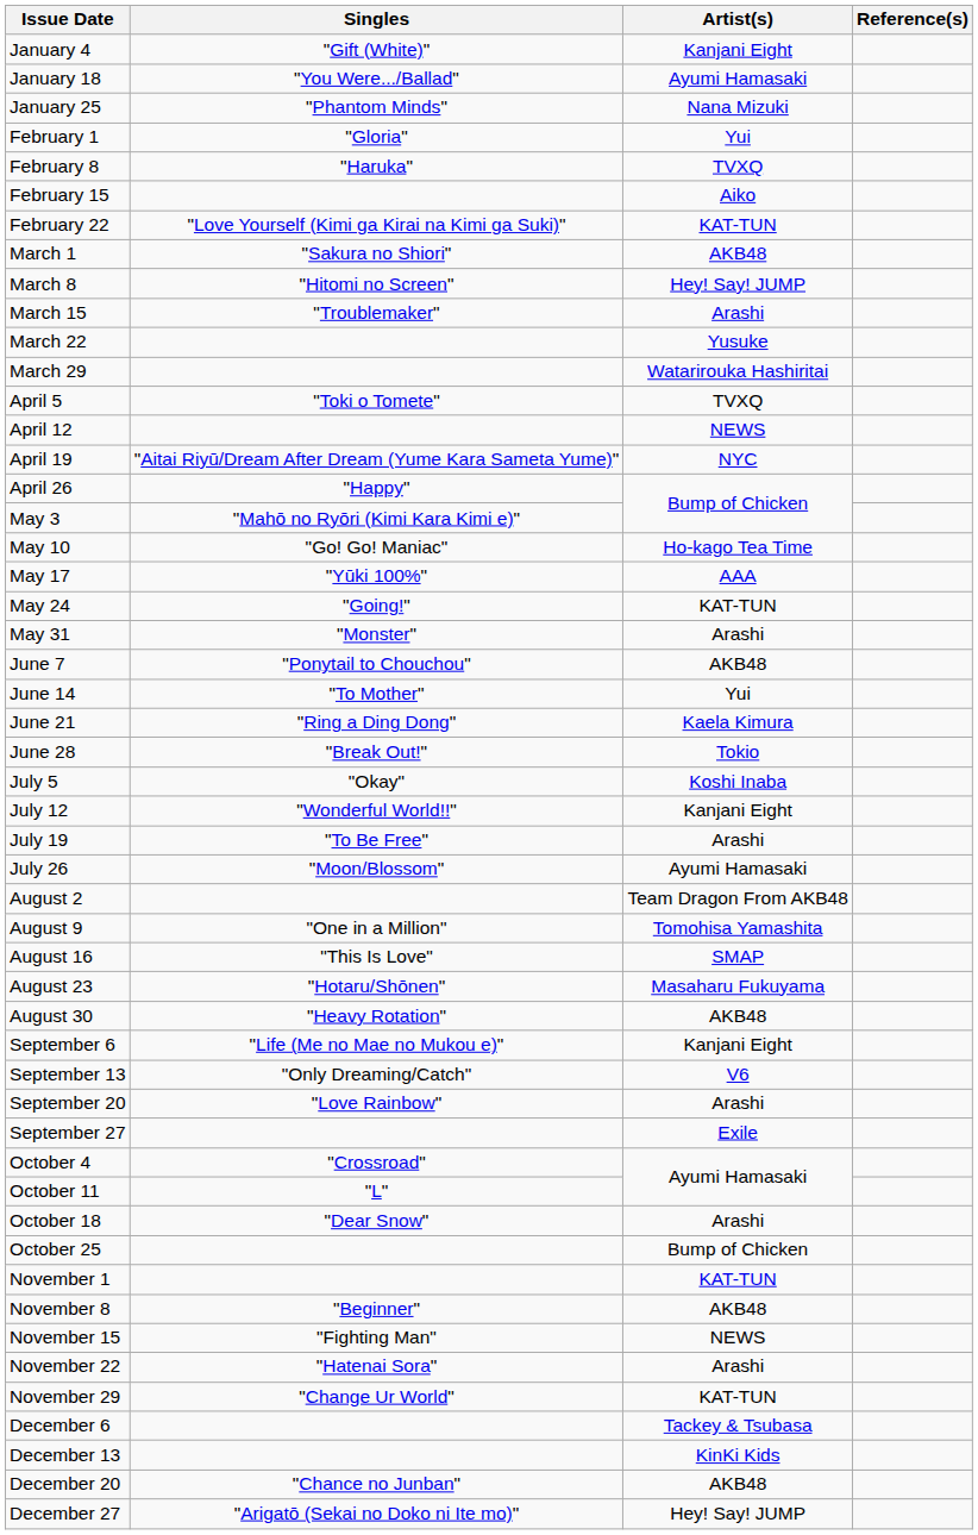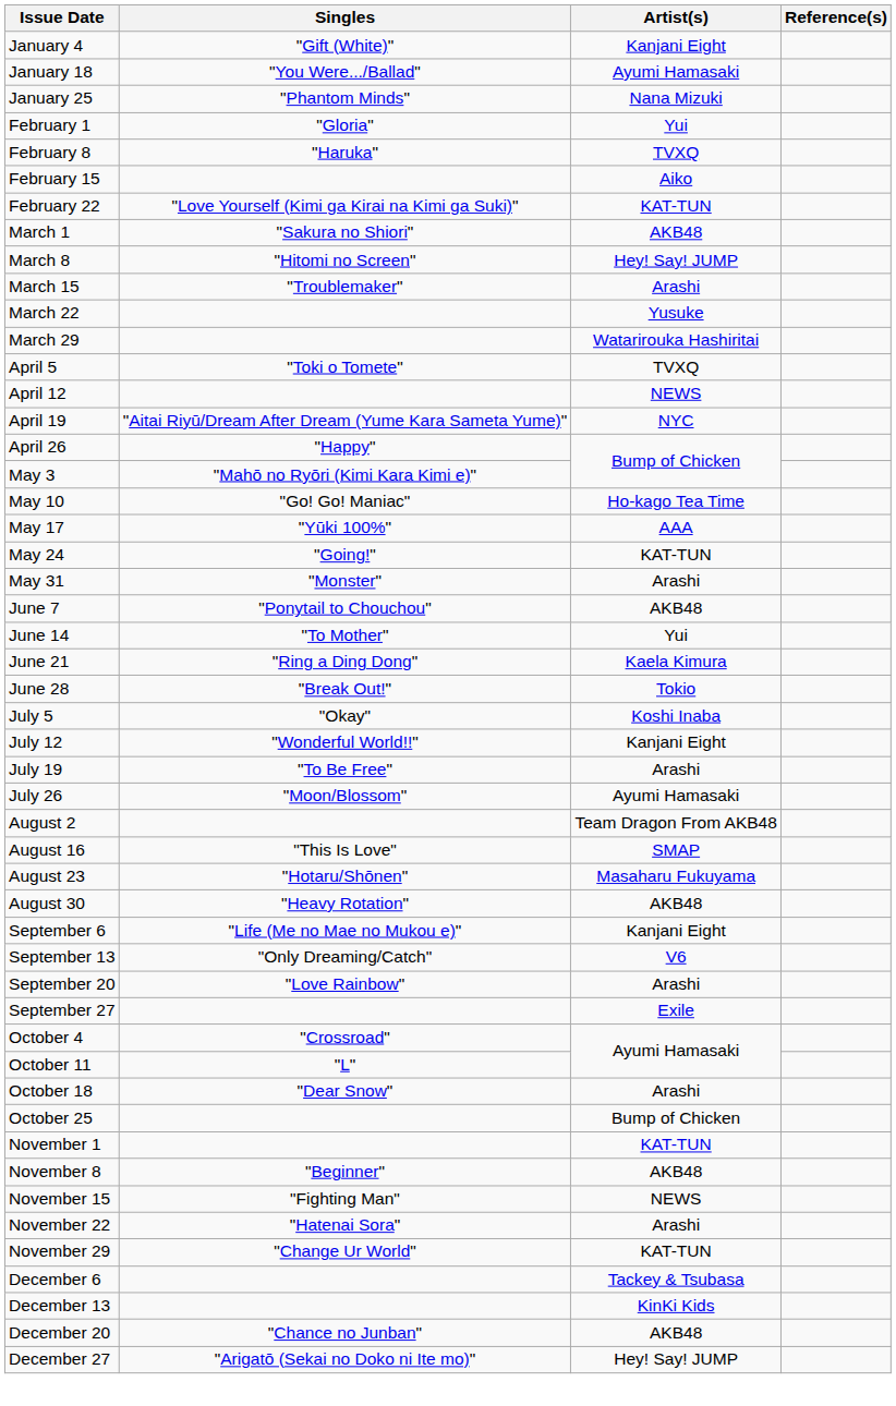 <table class="wikitable">
 <tr>
 <th style="text-align: center;">Issue Date</th>
 <th style="text-align: center;">Singles</th>
 <th style="text-align: center;">Artist(s)</th>
 <th style="text-align: center;">Reference(s)</th>
 </tr>
 <tr>
 <td>January 4</td>
 <td style="text-align: center;">"<a href='#'>Gift (White)</a>"</td>
 <td style="text-align: center;"><a href='#'>Kanjani Eight</a></td>
 <td style="text-align: center;"></td>
 </tr>
 <tr>
 <td>January 18</td>
 <td style="text-align: center;">"<a href='#'>You Were.../Ballad</a>"</td>
 <td style="text-align: center;"><a href='#'>Ayumi Hamasaki</a></td>
 <td style="text-align: center;"></td>
 </tr>
 <tr>
 <td>January 25</td>
 <td style="text-align: center;">"<a href='#'>Phantom Minds</a>"</td>
 <td style="text-align: center;"><a href='#'>Nana Mizuki</a></td>
 <td style="text-align: center;"></td>
 </tr>
 <tr>
 <td>February 1</td>
 <td style="text-align: center;">"<a href='#'>Gloria</a>"</td>
 <td style="text-align: center;"><a href='#'>Yui</a></td>
 <td style="text-align: center;"></td>
 </tr>
 <tr>
 <td>February 8</td>
 <td style="text-align: center;">"<a href='#'>Haruka</a>"</td>
 <td style="text-align: center;"><a href='#'>TVXQ</a></td>
 <td style="text-align: center;"></td>
 </tr>
 <tr>
 <td>February 15</td>
 <td style="text-align: center;"></td>
 <td style="text-align: center;"><a href='#'>Aiko</a></td>
 <td style="text-align: center;"></td>
 </tr>
 <tr>
 <td>February 22</td>
 <td style="text-align: center;">"<a href='#'>Love Yourself (Kimi ga Kirai na Kimi ga Suki)</a>"</td>
 <td style="text-align: center;"><a href='#'>KAT-TUN</a></td>
 <td style="text-align: center;"></td>
 </tr>
 <tr>
 <td>March 1</td>
 <td style="text-align: center;">"<a href='#'>Sakura no Shiori</a>"</td>
 <td style="text-align: center;"><a href='#'>AKB48</a></td>
 <td style="text-align: center;"></td>
 </tr>
 <tr>
 <td>March 8</td>
 <td style="text-align: center;">"<a href='#'>Hitomi no Screen</a>"</td>
 <td style="text-align: center;"><a href='#'>Hey! Say! JUMP</a></td>
 <td style="text-align: center;"></td>
 </tr>
 <tr>
 <td>March 15</td>
 <td style="text-align: center;">"<a href='#'>Troublemaker</a>"</td>
 <td style="text-align: center;"><a href='#'>Arashi</a></td>
 <td style="text-align: center;"></td>
 </tr>
 <tr>
 <td>March 22</td>
 <td style="text-align: center;"></td>
 <td style="text-align: center;"><a href='#'>Yusuke</a></td>
 <td style="text-align: center;"></td>
 </tr>
 <tr>
 <td>March 29</td>
 <td style="text-align: center;"></td>
 <td style="text-align: center;"><a href='#'>Watarirouka Hashiritai</a></td>
 <td style="text-align: center;"></td>
 </tr>
 <tr>
 <td>April 5</td>
 <td style="text-align: center;">"<a href='#'>Toki o Tomete</a>"</td>
 <td style="text-align: center;">TVXQ</td>
 <td style="text-align: center;"></td>
 </tr>
 <tr>
 <td>April 12</td>
 <td style="text-align: center;"></td>
 <td style="text-align: center;"><a href='#'>NEWS</a></td>
 <td style="text-align: center;"></td>
 </tr>
 <tr>
 <td>April 19</td>
 <td style="text-align: center;">"<a href='#'>Aitai Riyū/Dream After Dream (Yume Kara Sameta Yume)</a>"</td>
 <td style="text-align: center;"><a href='#'>NYC</a></td>
 <td style="text-align: center;"></td>
 </tr>
 <tr>
 <td>April 26</td>
 <td style="text-align: center;">"<a href='#'>Happy</a>"</td>
 <td style="text-align: center;" rowspan="2"><a href='#'>Bump of Chicken</a></td>
 <td style="text-align: center;"></td>
 </tr>
 <tr>
 <td>May 3</td>
 <td style="text-align: center;">"<a href='#'>Mahō no Ryōri (Kimi Kara Kimi e)</a>"</td>
 <td style="text-align: center;"></td>
 </tr>
 <tr>
 <td>May 10</td>
 <td style="text-align: center;">"Go! Go! Maniac"</td>
 <td style="text-align: center;"><a href='#'>Ho-kago Tea Time</a></td>
 <td style="text-align: center;"></td>
 </tr>
 <tr>
 <td>May 17</td>
 <td style="text-align: center;">"<a href='#'>Yūki 100%</a>"</td>
 <td style="text-align: center;"><a href='#'>AAA</a></td>
 <td style="text-align: center;"></td>
 </tr>
 <tr>
 <td>May 24</td>
 <td style="text-align: center;">"<a href='#'>Going!</a>"</td>
 <td style="text-align: center;">KAT-TUN</td>
 <td style="text-align: center;"></td>
 </tr>
 <tr>
 <td>May 31</td>
 <td style="text-align: center;">"<a href='#'>Monster</a>"</td>
 <td style="text-align: center;">Arashi</td>
 <td style="text-align: center;"></td>
 </tr>
 <tr>
 <td>June 7</td>
 <td style="text-align: center;">"<a href='#'>Ponytail to Chouchou</a>"</td>
 <td style="text-align: center;">AKB48</td>
 <td style="text-align: center;"></td>
 </tr>
 <tr>
 <td>June 14</td>
 <td style="text-align: center;">"<a href='#'>To Mother</a>"</td>
 <td style="text-align: center;">Yui</td>
 <td style="text-align: center;"></td>
 </tr>
 <tr>
 <td>June 21</td>
 <td style="text-align: center;">"<a href='#'>Ring a Ding Dong</a>"</td>
 <td style="text-align: center;"><a href='#'>Kaela Kimura</a></td>
 <td style="text-align: center;"></td>
 </tr>
 <tr>
 <td>June 28</td>
 <td style="text-align: center;">"<a href='#'>Break Out!</a>"</td>
 <td style="text-align: center;"><a href='#'>Tokio</a></td>
 <td style="text-align: center;"></td>
 </tr>
 <tr>
 <td>July 5</td>
 <td style="text-align: center;">"Okay"</td>
 <td style="text-align: center;"><a href='#'>Koshi Inaba</a></td>
 <td style="text-align: center;"></td>
 </tr>
 <tr>
 <td>July 12</td>
 <td style="text-align: center;">"<a href='#'>Wonderful World!!</a>"</td>
 <td style="text-align: center;">Kanjani Eight</td>
 <td style="text-align: center;"></td>
 </tr>
 <tr>
 <td>July 19</td>
 <td style="text-align: center;">"<a href='#'>To Be Free</a>"</td>
 <td style="text-align: center;">Arashi</td>
 <td style="text-align: center;"></td>
 </tr>
 <tr>
 <td>July 26</td>
 <td style="text-align: center;">"<a href='#'>Moon/Blossom</a>"</td>
 <td style="text-align: center;">Ayumi Hamasaki</td>
 <td style="text-align: center;"></td>
 </tr>
 <tr>
 <td>August 2</td>
 <td style="text-align: center;"></td>
 <td style="text-align: center;">Team Dragon From AKB48</td>
 <td style="text-align: center;"></td>
 </tr>
 <tr>
-<td>August 9</td>
-<td style="text-align: center;">"One in a Million"</td>
-<td style="text-align: center;"><a href='#'>Tomohisa Yamashita</a></td>
-<td style="text-align: center;"></td>
-</tr>
-<tr>
 <td>August 16</td>
 <td style="text-align: center;">"This Is Love"</td>
 <td style="text-align: center;"><a href='#'>SMAP</a></td>
 <td style="text-align: center;"></td>
 </tr>
 <tr>
 <td>August 23</td>
 <td style="text-align: center;">"<a href='#'>Hotaru/Shōnen</a>"</td>
 <td style="text-align: center;"><a href='#'>Masaharu Fukuyama</a></td>
 <td style="text-align: center;"></td>
 </tr>
 <tr>
 <td>August 30</td>
 <td style="text-align: center;">"<a href='#'>Heavy Rotation</a>"</td>
 <td style="text-align: center;">AKB48</td>
 <td style="text-align: center;"></td>
 </tr>
 <tr>
 <td>September 6</td>
 <td style="text-align: center;">"<a href='#'>Life (Me no Mae no Mukou e)</a>"</td>
 <td style="text-align: center;">Kanjani Eight</td>
 <td style="text-align: center;"></td>
 </tr>
 <tr>
 <td>September 13</td>
 <td style="text-align: center;">"Only Dreaming/Catch"</td>
 <td style="text-align: center;"><a href='#'>V6</a></td>
 <td style="text-align: center;"></td>
 </tr>
 <tr>
 <td>September 20</td>
 <td style="text-align: center;">"<a href='#'>Love Rainbow</a>"</td>
 <td style="text-align: center;">Arashi</td>
 <td style="text-align: center;"></td>
 </tr>
 <tr>
 <td>September 27</td>
 <td style="text-align: center;"></td>
 <td style="text-align: center;"><a href='#'>Exile</a></td>
 <td style="text-align: center;"></td>
 </tr>
 <tr>
 <td>October 4</td>
 <td style="text-align: center;">"<a href='#'>Crossroad</a>"</td>
 <td style="text-align: center;" rowspan="2">Ayumi Hamasaki</td>
 <td style="text-align: center;"></td>
 </tr>
 <tr>
 <td>October 11</td>
 <td style="text-align: center;">"<a href='#'>L</a>"</td>
 <td style="text-align: center;"></td>
 </tr>
 <tr>
 <td>October 18</td>
 <td style="text-align: center;">"<a href='#'>Dear Snow</a>"</td>
 <td style="text-align: center;">Arashi</td>
 <td style="text-align: center;"></td>
 </tr>
 <tr>
 <td>October 25</td>
 <td style="text-align: center;"></td>
 <td style="text-align: center;">Bump of Chicken</td>
 <td style="text-align: center;"></td>
 </tr>
 <tr>
 <td>November 1</td>
 <td style="text-align: center;"></td>
 <td style="text-align: center;"><a href='#'>KAT-TUN</a></td>
 <td style="text-align: center;"></td>
 </tr>
 <tr>
 <td>November 8</td>
 <td style="text-align: center;">"<a href='#'>Beginner</a>"</td>
 <td style="text-align: center;">AKB48</td>
 <td style="text-align: center;"></td>
 </tr>
 <tr>
 <td>November 15</td>
 <td style="text-align: center;">"Fighting Man"</td>
 <td style="text-align: center;">NEWS</td>
 <td style="text-align: center;"></td>
 </tr>
 <tr>
 <td>November 22</td>
 <td style="text-align: center;">"<a href='#'>Hatenai Sora</a>"</td>
 <td style="text-align: center;">Arashi</td>
 <td style="text-align: center;"></td>
 </tr>
 <tr>
 <td>November 29</td>
 <td style="text-align: center;">"<a href='#'>Change Ur World</a>"</td>
 <td style="text-align: center;">KAT-TUN</td>
 <td style="text-align: center;"></td>
 </tr>
 <tr>
 <td>December 6</td>
 <td style="text-align: center;"></td>
 <td style="text-align: center;"><a href='#'>Tackey & Tsubasa</a></td>
 <td style="text-align: center;"></td>
 </tr>
 <tr>
 <td>December 13</td>
 <td style="text-align: center;"></td>
 <td style="text-align: center;"><a href='#'>KinKi Kids</a></td>
 <td style="text-align: center;"></td>
 </tr>
 <tr>
 <td>December 20</td>
 <td style="text-align: center;">"<a href='#'>Chance no Junban</a>"</td>
 <td style="text-align: center;">AKB48</td>
 <td style="text-align: center;"></td>
 </tr>
 <tr>
 <td>December 27</td>
 <td style="text-align: center;">"<a href='#'>Arigatō (Sekai no Doko ni Ite mo)</a>"</td>
 <td style="text-align: center;">Hey! Say! JUMP</td>
 <td style="text-align: center;"></td>
 </tr>
 </table>
